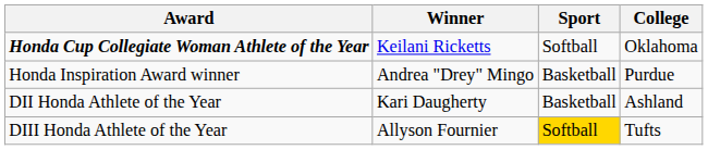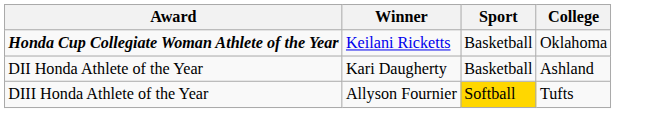 <table class="wikitable">
 <tr>
 <th>Award</th>
 <th>Winner</th>
 <th>Sport</th>
 <th>College</th>
 </tr>
 <tr>
 <td><strong><em>Honda Cup<strong> Collegiate Woman Athlete of the Year<em></td>
 <td><a href='#'>Keilani Ricketts</a></td>
-<td>Softball</td>
+<td>Basketball</td>
 <td>Oklahoma</td>
-</tr>
-<tr>
-<td></em>Honda Inspiration Award winner<em></td>
-<td>Andrea "Drey" Mingo</td>
-<td>Basketball</td>
-<td>Purdue</td>
 </tr>
 <tr>
 <td></em>DII Honda Athlete of the Year<em></td>
 <td>Kari Daugherty</td>
 <td>Basketball</td>
 <td>Ashland</td>
 </tr>
 <tr>
 <td></em>DIII Honda Athlete of the Year<em></td>
 <td>Allyson Fournier</td>
 <td style="background: gold;">Softball</td>
 <td>Tufts</td>
 </tr>
 </table>
